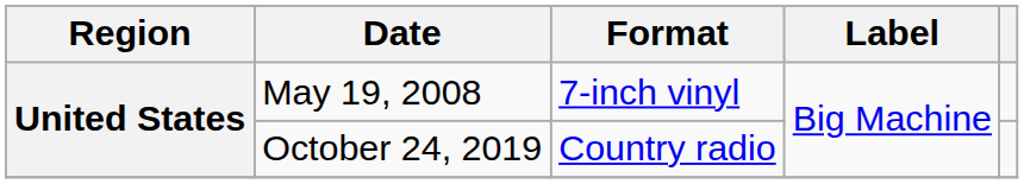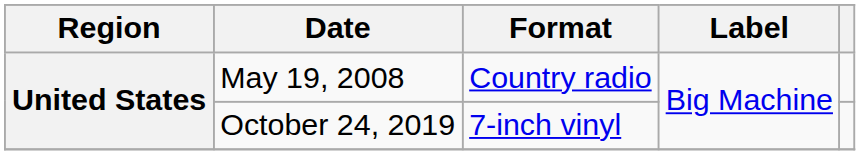 <table class="wikitable plainrowheaders">
 <tr>
 <th scope="col">Region</th>
 <th scope="col">Date</th>
 <th scope="col">Format</th>
 <th scope="col">Label</th>
 <th scope="col"></th>
 </tr>
 <tr>
 <th scope="row" rowspan="2">United States</th>
 <td>May 19, 2008</td>
-<td><a href='#'>7-inch vinyl</a></td>
+<td><a href='#'>Country radio</a></td>
 <td rowspan="2"><a href='#'>Big Machine</a></td>
 <td align="center"></td>
 </tr>
 <tr>
 <td>October 24, 2019</td>
-<td><a href='#'>Country radio</a></td>
+<td><a href='#'>7-inch vinyl</a></td>
 <td align="center"></td>
 </tr>
 <tr>
 </tr>
 </table>
